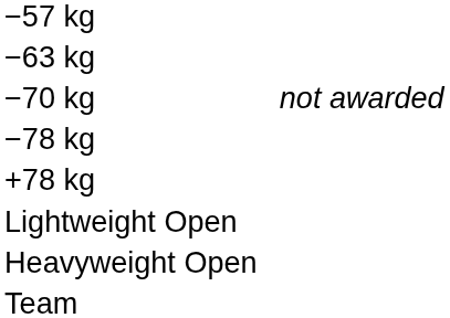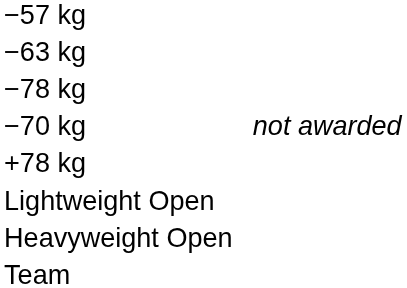 <table>
 <tr>
 <td rowspan=2>−57 kg</td>
 <td rowspan=2></td>
 <td rowspan=2></td>
 <td></td>
 </tr>
 <tr>
 <td></td>
 </tr>
 <tr>
 <td rowspan=2>−63 kg</td>
 <td rowspan=2></td>
 <td rowspan=2></td>
 <td></td>
 </tr>
 <tr>
 <td></td>
 </tr>
 <tr>
+<td>−78 kg</td>
+<td></td>
+<td></td>
+<td></td>
+</tr>
+<tr>
 <td>−70 kg</td>
 <td></td>
 <td></td>
 <td><em>not awarded</em></td>
-</tr>
-<tr>
-<td>−78 kg</td>
-<td></td>
-<td></td>
-<td></td>
 </tr>
 <tr>
 <td>+78 kg</td>
 <td></td>
 <td></td>
 <td></td>
 </tr>
 <tr>
 <td rowspan=2>Lightweight Open</td>
 <td rowspan=2></td>
 <td rowspan=2></td>
 <td></td>
 </tr>
 <tr>
 <td></td>
 </tr>
 <tr>
 <td rowspan=2>Heavyweight Open</td>
 <td rowspan=2></td>
 <td rowspan=2></td>
 <td></td>
 </tr>
 <tr>
 <td></td>
 </tr>
 <tr>
 <td>Team</td>
 <td></td>
 <td></td>
 <td></td>
 </tr>
 </table>
